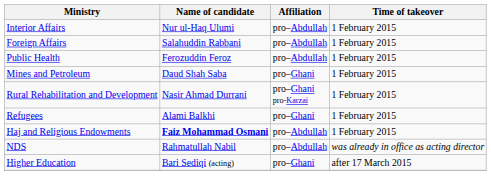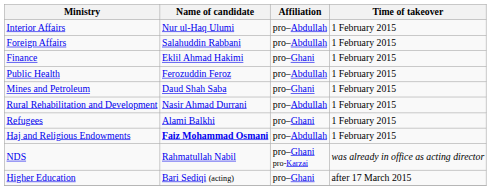 <table class="wikitable sortable">
 <tr>
 <th><strong>Ministry</strong></th>
 <th><strong>Name of candidate</strong></th>
 <th><strong>Affiliation</strong></th>
 <th><strong>Time of takeover</strong></th>
 </tr>
 <tr>
 <td><a href='#'>Interior Affairs</a></td>
 <td><a href='#'>Nur ul-Haq Ulumi</a></td>
 <td>pro–<a href='#'>Abdullah</a></td>
 <td>1 February 2015</td>
 </tr>
 <tr>
 <td><a href='#'>Foreign Affairs</a></td>
 <td><a href='#'>Salahuddin Rabbani</a></td>
 <td>pro–<a href='#'>Abdullah</a></td>
 <td>1 February 2015</td>
 </tr>
 <tr>
+<td><a href='#'>Finance</a></td>
+<td><a href='#'>Eklil Ahmad Hakimi</a></td>
+<td>pro–<a href='#'>Ghani</a></td>
+<td>1 February 2015</td>
+</tr>
+<tr>
 <td><a href='#'>Public Health</a></td>
 <td><a href='#'>Ferozuddin Feroz</a></td>
 <td>pro–<a href='#'>Abdullah</a></td>
 <td>1 February 2015</td>
 </tr>
 <tr>
 <td><a href='#'>Mines and Petroleum</a></td>
 <td><a href='#'>Daud Shah Saba</a></td>
 <td>pro–<a href='#'>Ghani</a></td>
 <td>1 February 2015</td>
 </tr>
 <tr>
 <td><a href='#'>Rural Rehabilitation and Development</a></td>
 <td><a href='#'>Nasir Ahmad Durrani</a></td>
-<td>pro–<a href='#'>Ghani</a><br><small>pro-<a href='#'>Karzai</a></small></td>
+<td>pro–<a href='#'>Abdullah</a></td>
 <td>1 February 2015</td>
 </tr>
 <tr>
 <td><a href='#'>Refugees</a></td>
 <td><a href='#'>Alami Balkhi</a></td>
 <td>pro–<a href='#'>Ghani</a></td>
 <td>1 February 2015</td>
 </tr>
 <tr>
 <td><a href='#'>Haj and Religious Endowments</a></td>
 <td><strong><a href='#'>Faiz Mohammad Osmani</a></strong></td>
 <td>pro–<a href='#'>Abdullah</a></td>
 <td>1 February 2015</td>
 </tr>
 <tr>
 <td><a href='#'>NDS</a></td>
 <td><a href='#'>Rahmatullah Nabil</a></td>
-<td>pro–<a href='#'>Abdullah</a></td>
+<td>pro–<a href='#'>Ghani</a><br><small>pro-<a href='#'>Karzai</a></small></td>
 <td><em>was already in office as acting director</em></td>
 </tr>
 <tr>
 <td><a href='#'>Higher Education</a></td>
 <td><a href='#'>Bari Sediqi</a> <small>(acting)</small></td>
 <td>pro–<a href='#'>Ghani</a></td>
 <td>after 17 March 2015</td>
 </tr>
 <tr>
 </tr>
 </table>
